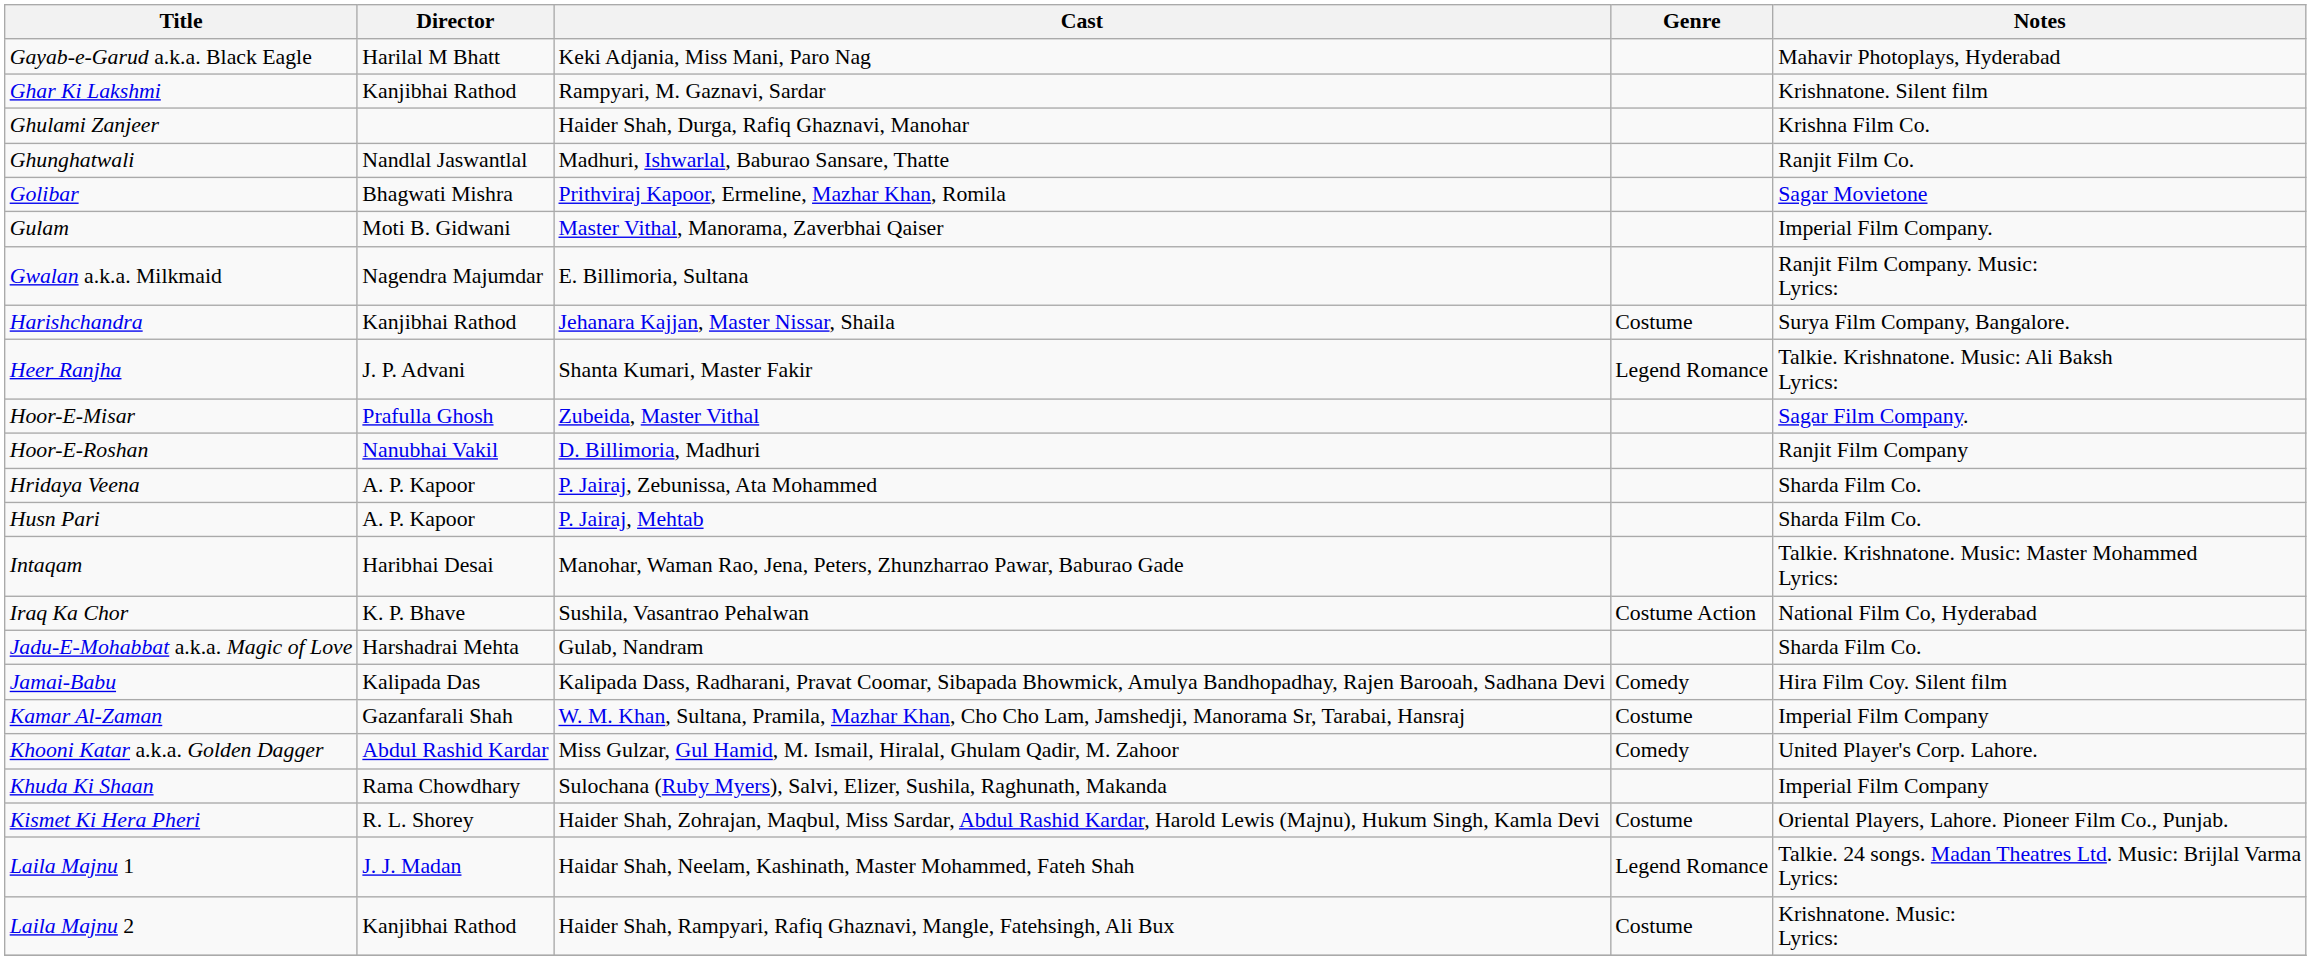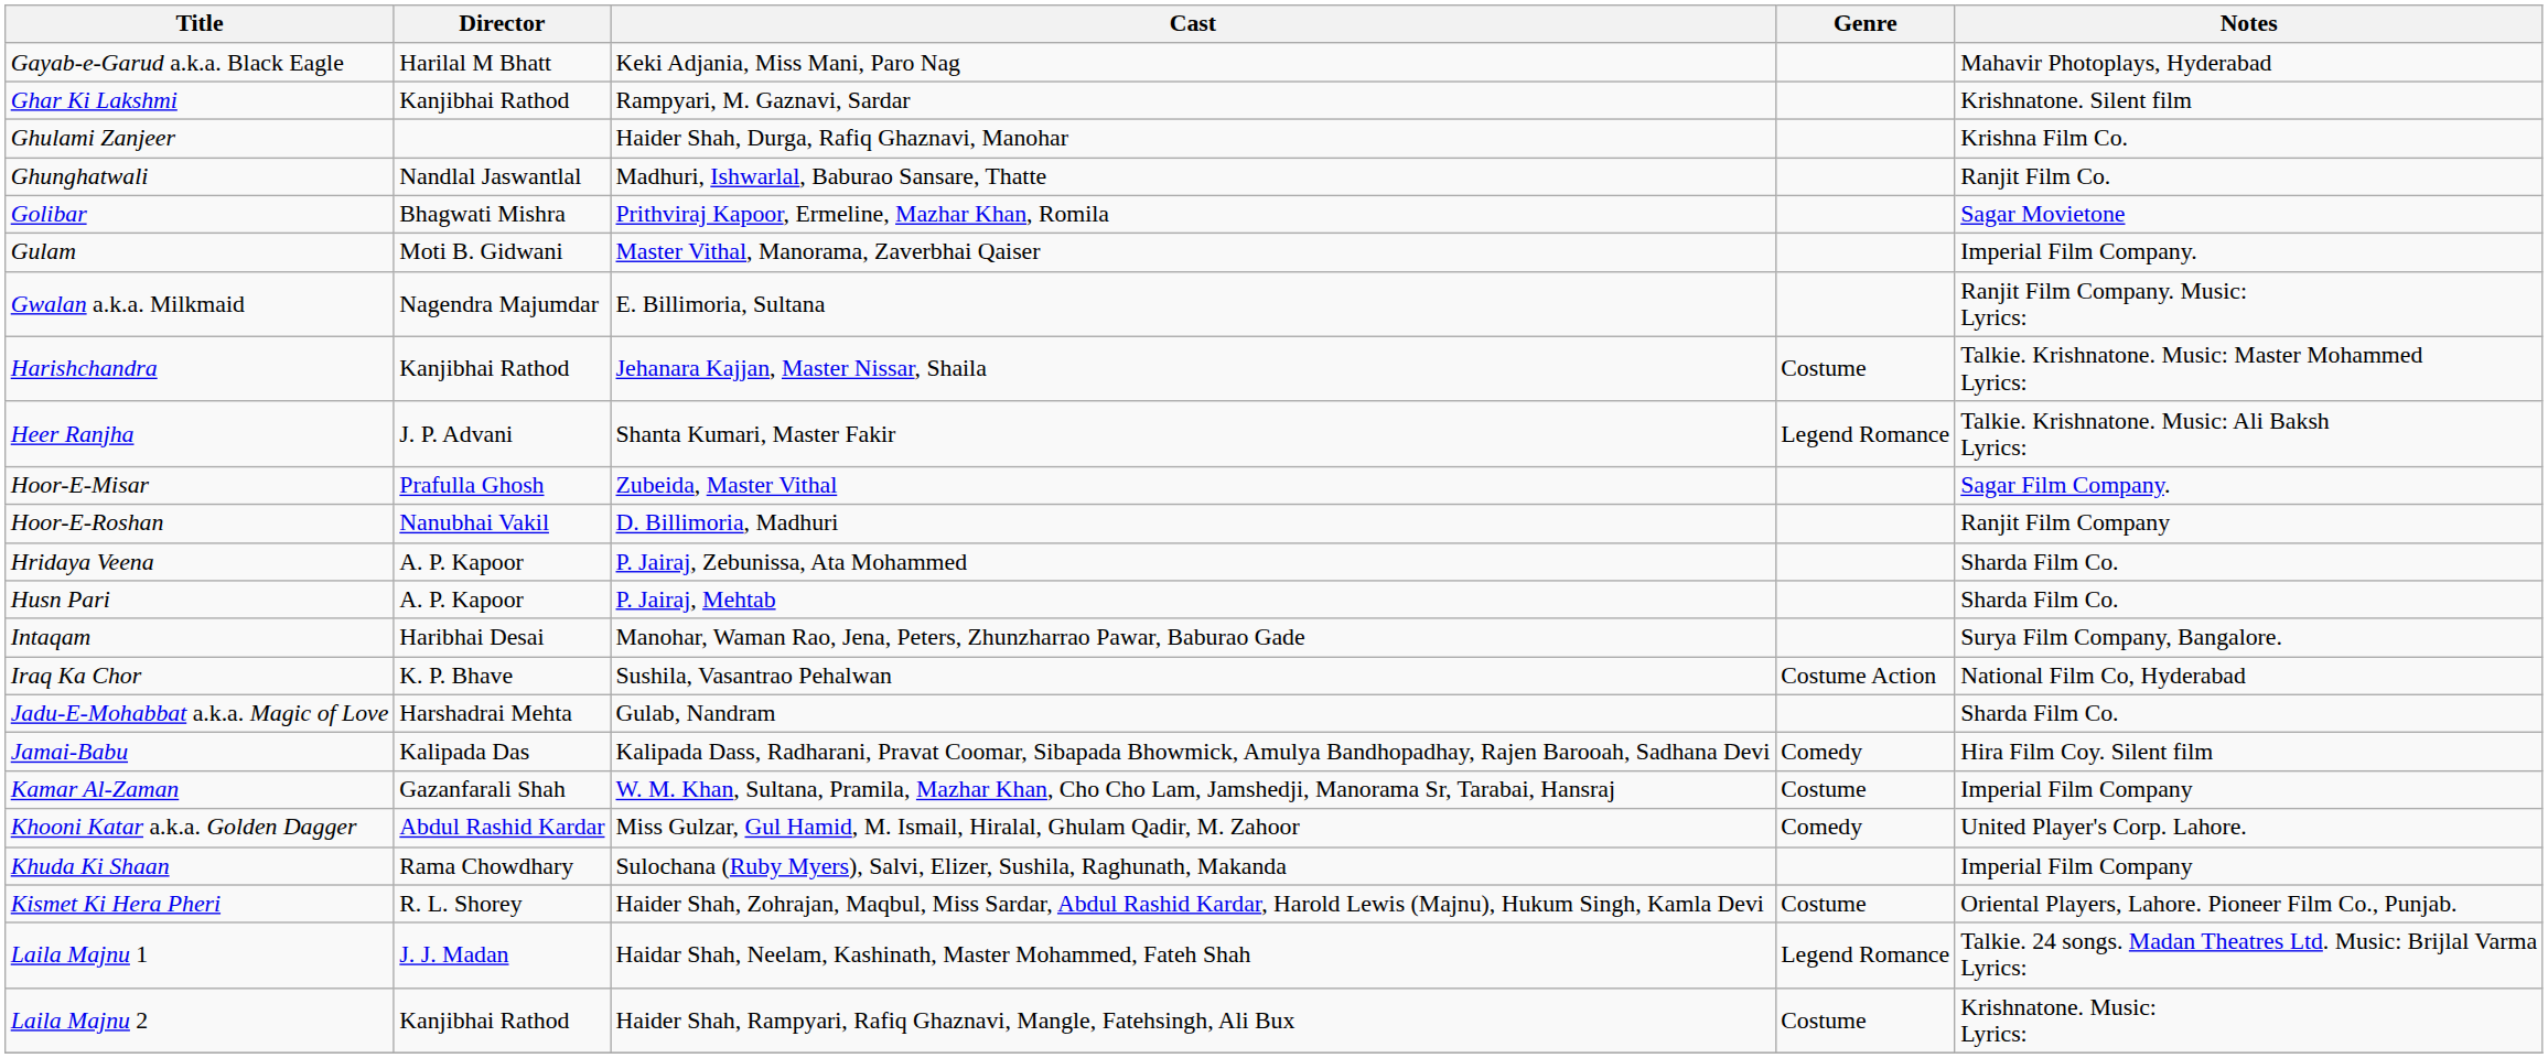 <table class="wikitable">
 <tr>
 <th>Title</th>
 <th>Director</th>
 <th>Cast</th>
 <th>Genre</th>
 <th>Notes</th>
 </tr>
 <tr>
 <td><em>Gayab-e-Garud</em> a.k.a. Black Eagle</td>
 <td>Harilal M Bhatt</td>
 <td>Keki Adjania, Miss Mani, Paro Nag</td>
 <td></td>
 <td>Mahavir Photoplays, Hyderabad</td>
 </tr>
 <tr>
 <td><em><a href='#'>Ghar Ki Lakshmi</a></em></td>
 <td>Kanjibhai Rathod</td>
 <td>Rampyari, M. Gaznavi, Sardar</td>
 <td></td>
 <td>Krishnatone. Silent film</td>
 </tr>
 <tr>
 <td><em>Ghulami Zanjeer</em></td>
 <td></td>
 <td>Haider Shah, Durga, Rafiq Ghaznavi, Manohar</td>
 <td></td>
 <td>Krishna Film Co.</td>
 </tr>
 <tr>
 <td><em>Ghunghatwali</em></td>
 <td>Nandlal Jaswantlal</td>
 <td>Madhuri, <a href='#'>Ishwarlal</a>, Baburao Sansare, Thatte</td>
 <td></td>
 <td>Ranjit Film Co.</td>
 </tr>
 <tr>
 <td><em><a href='#'>Golibar</a></em></td>
 <td>Bhagwati Mishra</td>
 <td><a href='#'>Prithviraj Kapoor</a>, Ermeline, <a href='#'>Mazhar Khan</a>, Romila</td>
 <td></td>
 <td><a href='#'>Sagar Movietone</a></td>
 </tr>
 <tr>
 <td><em>Gulam</em></td>
 <td>Moti B. Gidwani</td>
 <td><a href='#'>Master Vithal</a>, Manorama, Zaverbhai Qaiser</td>
 <td></td>
 <td>Imperial Film Company.</td>
 </tr>
 <tr>
 <td><em><a href='#'>Gwalan</a></em> a.k.a. Milkmaid</td>
 <td>Nagendra Majumdar</td>
 <td>E. Billimoria, Sultana</td>
 <td></td>
 <td>Ranjit Film Company. Music: <br>Lyrics:</td>
 </tr>
 <tr>
 <td><em><a href='#'>Harishchandra</a></em></td>
 <td>Kanjibhai Rathod</td>
 <td><a href='#'>Jehanara Kajjan</a>, <a href='#'>Master Nissar</a>, Shaila</td>
 <td>Costume</td>
-<td>Surya Film Company, Bangalore.</td>
+<td>Talkie. Krishnatone. Music: Master Mohammed<br>Lyrics:</td>
 </tr>
 <tr>
 <td><em><a href='#'>Heer Ranjha</a></em></td>
 <td>J. P. Advani</td>
 <td>Shanta Kumari, Master Fakir</td>
 <td>Legend Romance</td>
 <td>Talkie. Krishnatone. Music: Ali Baksh<br>Lyrics:</td>
 </tr>
 <tr>
 <td><em>Hoor-E-Misar</em></td>
 <td><a href='#'>Prafulla Ghosh</a></td>
 <td><a href='#'>Zubeida</a>, <a href='#'>Master Vithal</a></td>
 <td></td>
 <td><a href='#'>Sagar Film Company</a>.</td>
 </tr>
 <tr>
 <td><em>Hoor-E-Roshan</em></td>
 <td><a href='#'>Nanubhai Vakil</a></td>
 <td><a href='#'>D. Billimoria</a>, Madhuri</td>
 <td></td>
 <td>Ranjit Film Company</td>
 </tr>
 <tr>
 <td><em>Hridaya Veena</em></td>
 <td>A. P. Kapoor</td>
 <td><a href='#'>P. Jairaj</a>, Zebunissa, Ata Mohammed</td>
 <td></td>
 <td>Sharda Film Co.</td>
 </tr>
 <tr>
 <td><em>Husn Pari</em></td>
 <td>A. P. Kapoor</td>
 <td><a href='#'>P. Jairaj</a>, <a href='#'>Mehtab</a></td>
 <td></td>
 <td>Sharda Film Co.</td>
 </tr>
 <tr>
 <td><em>Intaqam</em></td>
 <td>Haribhai Desai</td>
 <td>Manohar, Waman Rao, Jena, Peters, Zhunzharrao Pawar, Baburao Gade</td>
 <td></td>
-<td>Talkie. Krishnatone. Music: Master Mohammed<br>Lyrics:</td>
+<td>Surya Film Company, Bangalore.</td>
 </tr>
 <tr>
 <td><em>Iraq Ka Chor</em></td>
 <td>K. P. Bhave</td>
 <td>Sushila, Vasantrao Pehalwan</td>
 <td>Costume Action</td>
 <td>National Film Co, Hyderabad</td>
 </tr>
 <tr>
 <td><em><a href='#'>Jadu-E-Mohabbat</a></em> a.k.a. <em>Magic of Love</em></td>
 <td>Harshadrai Mehta</td>
 <td>Gulab, Nandram</td>
 <td></td>
 <td>Sharda Film Co.</td>
 </tr>
 <tr>
 <td><em><a href='#'>Jamai-Babu</a></em></td>
 <td>Kalipada Das</td>
 <td>Kalipada Dass, Radharani, Pravat Coomar, Sibapada Bhowmick, Amulya Bandhopadhay, Rajen Barooah, Sadhana Devi</td>
 <td>Comedy</td>
 <td>Hira Film Coy. Silent film</td>
 </tr>
 <tr>
 <td><em><a href='#'>Kamar Al-Zaman</a></em></td>
 <td>Gazanfarali Shah</td>
 <td><a href='#'>W. M. Khan</a>, Sultana, Pramila, <a href='#'>Mazhar Khan</a>, Cho Cho Lam, Jamshedji, Manorama Sr, Tarabai, Hansraj</td>
 <td>Costume</td>
 <td>Imperial Film Company</td>
 </tr>
 <tr>
 <td><em><a href='#'>Khooni Katar</a></em> a.k.a. <em>Golden Dagger</em></td>
 <td><a href='#'>Abdul Rashid Kardar</a></td>
 <td>Miss Gulzar, <a href='#'>Gul Hamid</a>, M. Ismail, Hiralal, Ghulam Qadir, M. Zahoor</td>
 <td>Comedy</td>
 <td>United Player's Corp. Lahore.</td>
 </tr>
 <tr>
 <td><em><a href='#'>Khuda Ki Shaan</a></em></td>
 <td>Rama Chowdhary</td>
 <td>Sulochana (<a href='#'>Ruby Myers</a>), Salvi, Elizer, Sushila, Raghunath, Makanda</td>
 <td></td>
 <td>Imperial Film Company</td>
 </tr>
 <tr>
 <td><em><a href='#'>Kismet Ki Hera Pheri</a></em></td>
 <td>R. L. Shorey</td>
 <td>Haider Shah, Zohrajan, Maqbul, Miss Sardar, <a href='#'>Abdul Rashid Kardar</a>, Harold Lewis (Majnu), Hukum Singh, Kamla Devi</td>
 <td>Costume</td>
 <td>Oriental Players, Lahore. Pioneer Film Co., Punjab.</td>
 </tr>
 <tr>
 <td><em><a href='#'>Laila Majnu</a></em> 1</td>
 <td><a href='#'>J. J. Madan</a></td>
 <td>Haidar Shah, Neelam, Kashinath, Master Mohammed, Fateh Shah</td>
 <td>Legend Romance</td>
 <td>Talkie. 24 songs. <a href='#'>Madan Theatres Ltd</a>. Music: Brijlal Varma<br>Lyrics:</td>
 </tr>
 <tr>
 <td><em><a href='#'>Laila Majnu</a></em> 2</td>
 <td>Kanjibhai Rathod</td>
 <td>Haider Shah, Rampyari, Rafiq Ghaznavi, Mangle, Fatehsingh, Ali Bux</td>
 <td>Costume</td>
 <td>Krishnatone. Music: <br>Lyrics:</td>
 </tr>
 <tr>
 </tr>
 </table>
